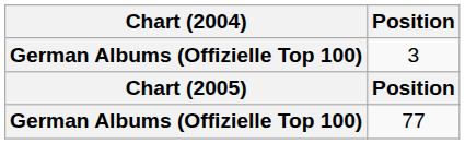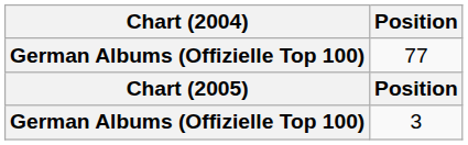 <table class="wikitable plainrowheaders" style="text-align:center">
 <tr>
 <th scope="col">Chart (2004)</th>
 <th scope="col">Position</th>
 </tr>
 <tr>
 <th scope="row">German Albums (Offizielle Top 100)</th>
-<td>3</td>
+<td>77</td>
 </tr>
 <tr>
 <th scope="col">Chart (2005)</th>
 <th scope="col">Position</th>
 </tr>
 <tr>
 <th scope="row">German Albums (Offizielle Top 100)</th>
-<td>77</td>
+<td>3</td>
 </tr>
 </table>
